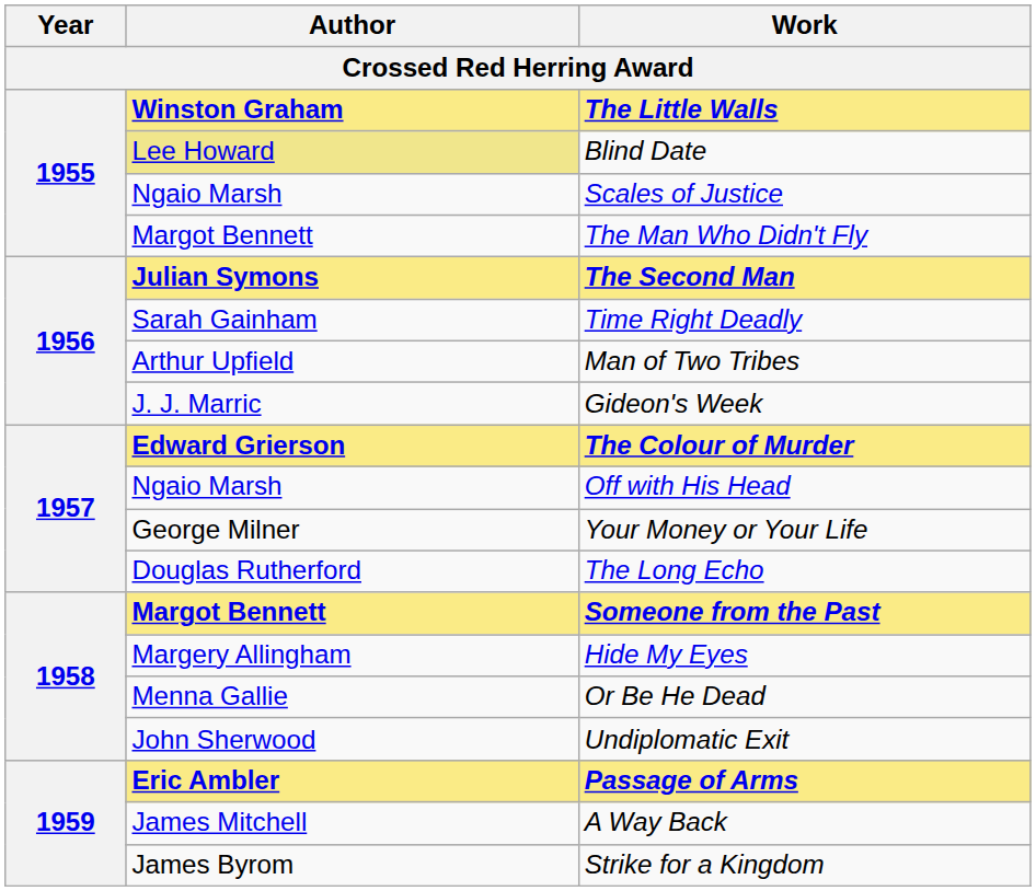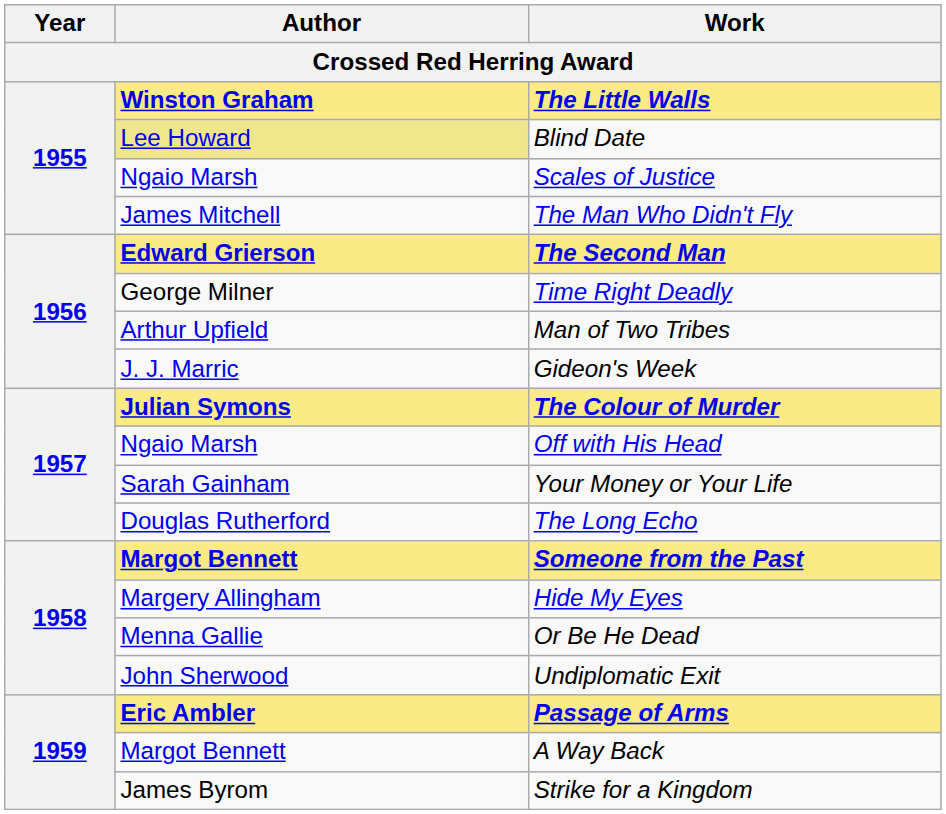 <table class="wikitable sortable" style="text-align:left;">
 <tr>
 <th scope="col" style="width:8%;">Year</th>
 <th scope="col" style="width:30%;">Author</th>
 <th scope="col" style="width:30%;">Work</th>
 </tr>
 <tr>
 <th colspan=3>Crossed Red Herring Award</th>
 </tr>
 <tr>
 <th scope="row" rowspan=4 style="text-align:center"><a href='#'>1955</a></th>
 <td style="background:#FAEB86;"><strong><a href='#'>Winston Graham</a> </strong></td>
 <td style="background:#FAEB86;"><strong><em><a href='#'>The Little Walls</a></em></strong></td>
 </tr>
 <tr>
 <td style="background: khaki;"><a href='#'>Lee Howard</a></td>
 <td><em>Blind Date</em></td>
 </tr>
 <tr>
 <td><a href='#'>Ngaio Marsh</a></td>
 <td><em><a href='#'>Scales of Justice</a></em></td>
 </tr>
 <tr>
-<td><a href='#'>Margot Bennett</a></td>
+<td><a href='#'>James Mitchell</a></td>
 <td><em><a href='#'>The Man Who Didn't Fly</a></em></td>
 </tr>
 <tr>
 <th scope="row" rowspan=4 style="text-align:center"><a href='#'>1956</a></th>
-<td style="background:#FAEB86;"><strong><a href='#'>Julian Symons</a> </strong></td>
+<td style="background:#FAEB86;"><strong><a href='#'>Edward Grierson</a> </strong></td>
 <td style="background:#FAEB86;"><strong><em><a href='#'>The Second Man</a></em></strong></td>
 </tr>
 <tr>
-<td><a href='#'>Sarah Gainham</a></td>
+<td>George Milner</td>
 <td><em><a href='#'>Time Right Deadly</a></em></td>
 </tr>
 <tr>
 <td><a href='#'>Arthur Upfield</a></td>
 <td><em>Man of Two Tribes</em></td>
 </tr>
 <tr>
 <td><a href='#'>J. J. Marric</a></td>
 <td><em>Gideon's Week</em></td>
 </tr>
 <tr>
 <th scope="row" rowspan=4 style="text-align:center"><a href='#'>1957</a></th>
-<td style="background:#FAEB86;"><strong><a href='#'>Edward Grierson</a> </strong></td>
+<td style="background:#FAEB86;"><strong><a href='#'>Julian Symons</a> </strong></td>
 <td style="background:#FAEB86;"><strong><em><a href='#'>The Colour of Murder</a></em></strong></td>
 </tr>
 <tr>
 <td><a href='#'>Ngaio Marsh</a></td>
 <td><em><a href='#'>Off with His Head</a></em></td>
 </tr>
 <tr>
-<td>George Milner</td>
+<td><a href='#'>Sarah Gainham</a></td>
 <td><em>Your Money or Your Life</em></td>
 </tr>
 <tr>
 <td><a href='#'>Douglas Rutherford</a></td>
 <td><em><a href='#'>The Long Echo</a></em></td>
 </tr>
 <tr>
 <th scope="row" rowspan=4 style="text-align:center"><a href='#'>1958</a></th>
 <td style="background:#FAEB86;"><strong><a href='#'>Margot Bennett</a> </strong></td>
 <td style="background:#FAEB86;"><strong><em><a href='#'>Someone from the Past</a></em></strong></td>
 </tr>
 <tr>
 <td><a href='#'>Margery Allingham</a></td>
 <td><em><a href='#'>Hide My Eyes</a></em></td>
 </tr>
 <tr>
 <td><a href='#'>Menna Gallie</a></td>
 <td><em>Or Be He Dead</em></td>
 </tr>
 <tr>
 <td><a href='#'>John Sherwood</a></td>
 <td><em>Undiplomatic Exit</em></td>
 </tr>
 <tr>
 <th scope="row" rowspan=3 style="text-align:center"><a href='#'>1959</a></th>
 <td style="background:#FAEB86;"><strong><a href='#'>Eric Ambler</a> </strong></td>
 <td style="background:#FAEB86;"><strong><em><a href='#'>Passage of Arms</a></em></strong></td>
 </tr>
 <tr>
-<td><a href='#'>James Mitchell</a></td>
+<td><a href='#'>Margot Bennett</a></td>
 <td><em>A Way Back</em></td>
 </tr>
 <tr>
 <td>James Byrom</td>
 <td><em>Strike for a Kingdom</em></td>
 </tr>
 <tr>
 </tr>
 </table>
